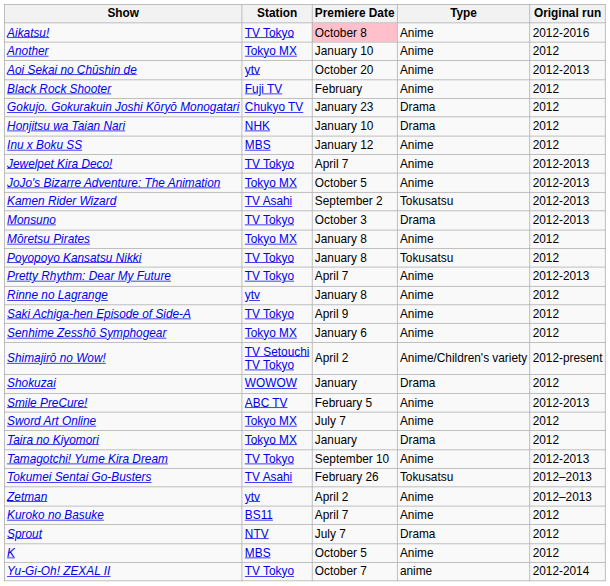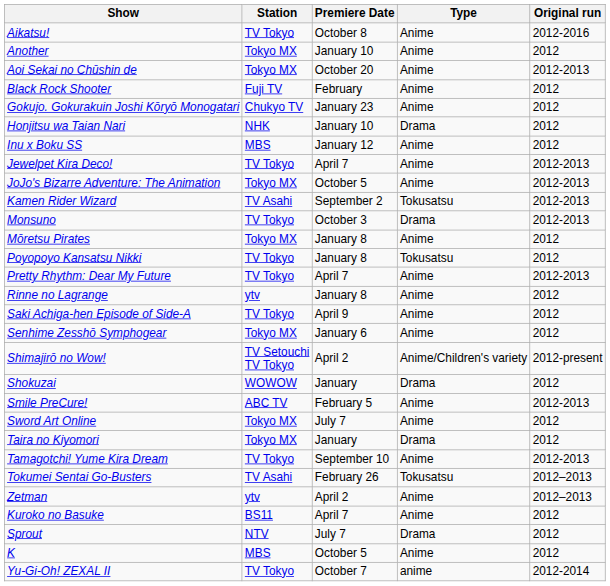 <table class="wikitable sortable">
 <tr>
 <th>Show</th>
 <th>Station</th>
 <th>Premiere Date</th>
 <th>Type</th>
 <th>Original run</th>
 </tr>
 <tr>
 <td><em><a href='#'>Aikatsu!</a></em></td>
 <td><a href='#'>TV Tokyo</a></td>
-<td style="background: pink;">October 8</td>
+<td>October 8</td>
 <td>Anime</td>
 <td>2012-2016</td>
 </tr>
 <tr>
 <td><em><a href='#'>Another</a></em></td>
 <td><a href='#'>Tokyo MX</a></td>
 <td>January 10</td>
 <td>Anime</td>
 <td>2012</td>
 </tr>
 <tr>
 <td><em><a href='#'>Aoi Sekai no Chūshin de</a></em></td>
-<td><a href='#'>ytv</a></td>
+<td><a href='#'>Tokyo MX</a></td>
 <td>October 20</td>
 <td>Anime</td>
 <td>2012-2013</td>
 </tr>
 <tr>
 <td><em><a href='#'>Black Rock Shooter</a></em></td>
 <td><a href='#'>Fuji TV</a></td>
 <td>February</td>
 <td>Anime</td>
 <td>2012</td>
 </tr>
 <tr>
 <td><em><a href='#'>Gokujo. Gokurakuin Joshi Kōryō Monogatari</a></em></td>
 <td><a href='#'>Chukyo TV</a></td>
 <td>January 23</td>
-<td>Drama</td>
+<td>Anime</td>
 <td>2012</td>
 </tr>
 <tr>
 <td><em><a href='#'>Honjitsu wa Taian Nari</a></em></td>
 <td><a href='#'>NHK</a></td>
 <td>January 10</td>
 <td>Drama</td>
 <td>2012</td>
 </tr>
 <tr>
 <td><em><a href='#'>Inu x Boku SS</a></em></td>
 <td><a href='#'>MBS</a></td>
 <td>January 12</td>
 <td>Anime</td>
 <td>2012</td>
 </tr>
 <tr>
 <td><em><a href='#'>Jewelpet Kira Deco!</a></em></td>
 <td><a href='#'>TV Tokyo</a></td>
 <td>April 7</td>
 <td>Anime</td>
 <td>2012-2013</td>
 </tr>
 <tr>
 <td><em><a href='#'>JoJo's Bizarre Adventure: The Animation</a></em></td>
 <td><a href='#'>Tokyo MX</a></td>
 <td>October 5</td>
 <td>Anime</td>
 <td>2012-2013</td>
 </tr>
 <tr>
 <td><em><a href='#'>Kamen Rider Wizard</a></em></td>
 <td><a href='#'>TV Asahi</a></td>
 <td>September 2</td>
 <td>Tokusatsu</td>
 <td>2012-2013</td>
 </tr>
 <tr>
 <td><em><a href='#'>Monsuno</a></em></td>
 <td><a href='#'>TV Tokyo</a></td>
 <td>October 3</td>
 <td>Drama</td>
 <td>2012-2013</td>
 </tr>
 <tr>
 <td><em><a href='#'>Mōretsu Pirates</a></em></td>
 <td><a href='#'>Tokyo MX</a></td>
 <td>January 8</td>
 <td>Anime</td>
 <td>2012</td>
 </tr>
 <tr>
 <td><em><a href='#'>Poyopoyo Kansatsu Nikki</a></em></td>
 <td><a href='#'>TV Tokyo</a></td>
 <td>January 8</td>
 <td>Tokusatsu</td>
 <td>2012</td>
 </tr>
 <tr>
 <td><em><a href='#'>Pretty Rhythm: Dear My Future</a></em></td>
 <td><a href='#'>TV Tokyo</a></td>
 <td>April 7</td>
 <td>Anime</td>
 <td>2012-2013</td>
 </tr>
 <tr>
 <td><em><a href='#'>Rinne no Lagrange</a></em></td>
 <td><a href='#'>ytv</a></td>
 <td>January 8</td>
 <td>Anime</td>
 <td>2012</td>
 </tr>
 <tr>
 <td><em><a href='#'>Saki Achiga-hen Episode of Side-A</a></em></td>
 <td><a href='#'>TV Tokyo</a></td>
 <td>April 9</td>
 <td>Anime</td>
 <td>2012</td>
 </tr>
 <tr>
 <td><em><a href='#'>Senhime Zesshō Symphogear</a></em></td>
 <td><a href='#'>Tokyo MX</a></td>
 <td>January 6</td>
 <td>Anime</td>
 <td>2012</td>
 </tr>
 <tr>
 <td><em><a href='#'>Shimajirō no Wow!</a></em></td>
 <td><a href='#'>TV Setouchi</a><br><a href='#'>TV Tokyo</a></td>
 <td>April 2</td>
 <td>Anime/Children's variety</td>
 <td>2012-present</td>
 </tr>
 <tr>
 <td><em><a href='#'>Shokuzai</a></em></td>
 <td><a href='#'>WOWOW</a></td>
 <td>January</td>
 <td>Drama</td>
 <td>2012</td>
 </tr>
 <tr>
 <td><em><a href='#'>Smile PreCure!</a></em></td>
 <td><a href='#'>ABC TV</a></td>
 <td>February 5</td>
 <td>Anime</td>
 <td>2012-2013</td>
 </tr>
 <tr>
 <td><em><a href='#'>Sword Art Online</a></em></td>
 <td><a href='#'>Tokyo MX</a></td>
 <td>July 7</td>
 <td>Anime</td>
 <td>2012</td>
 </tr>
 <tr>
 <td><em><a href='#'>Taira no Kiyomori</a></em></td>
 <td><a href='#'>Tokyo MX</a></td>
 <td>January</td>
 <td>Drama</td>
 <td>2012</td>
 </tr>
 <tr>
 <td><em><a href='#'>Tamagotchi! Yume Kira Dream</a></em></td>
 <td><a href='#'>TV Tokyo</a></td>
 <td>September 10</td>
 <td>Anime</td>
 <td>2012-2013</td>
 </tr>
 <tr>
 <td><em><a href='#'>Tokumei Sentai Go-Busters</a></em></td>
 <td><a href='#'>TV Asahi</a></td>
 <td>February 26</td>
 <td>Tokusatsu</td>
 <td>2012–2013</td>
 </tr>
 <tr>
 <td><em><a href='#'>Zetman</a></em></td>
 <td><a href='#'>ytv</a></td>
 <td>April 2</td>
 <td>Anime</td>
 <td>2012–2013</td>
 </tr>
 <tr>
 <td><em><a href='#'>Kuroko no Basuke</a></em></td>
 <td><a href='#'>BS11</a></td>
 <td>April 7</td>
 <td>Anime</td>
 <td>2012</td>
 </tr>
 <tr>
 <td><em><a href='#'>Sprout</a></em></td>
 <td><a href='#'>NTV</a></td>
 <td>July 7</td>
 <td>Drama</td>
 <td>2012</td>
 </tr>
 <tr>
 <td><em><a href='#'>K</a></em></td>
 <td><a href='#'>MBS</a></td>
 <td>October 5</td>
 <td>Anime</td>
 <td>2012</td>
 </tr>
 <tr>
 <td><em><a href='#'>Yu-Gi-Oh! ZEXAL II</a></em></td>
 <td><a href='#'>TV Tokyo</a></td>
 <td>October 7</td>
 <td>anime</td>
 <td>2012-2014</td>
 </tr>
 </table>
